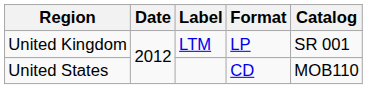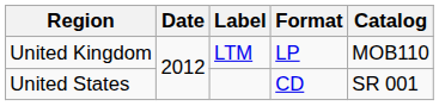 <table class="wikitable">
 <tr>
 <th>Region</th>
 <th>Date</th>
 <th>Label</th>
 <th>Format</th>
 <th>Catalog</th>
 </tr>
 <tr>
 <td>United Kingdom</td>
 <td rowspan="2">2012</td>
 <td><a href='#'>LTM</a></td>
 <td><a href='#'>LP</a></td>
-<td>SR 001</td>
+<td>MOB110</td>
 </tr>
 <tr>
 <td>United States</td>
 <td></td>
 <td><a href='#'>CD</a></td>
-<td>MOB110</td>
+<td>SR 001</td>
 </tr>
 </table>
